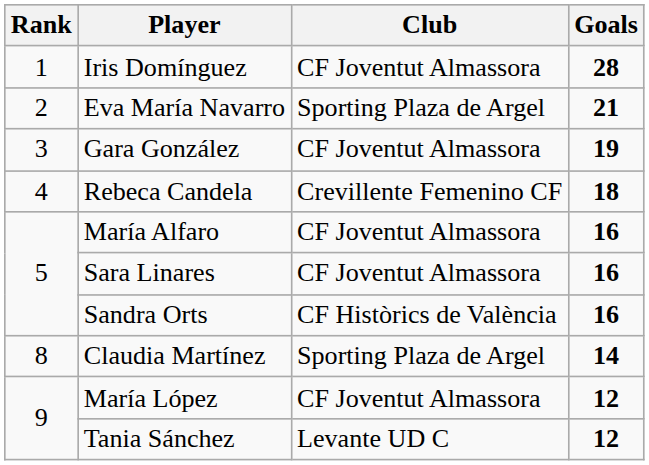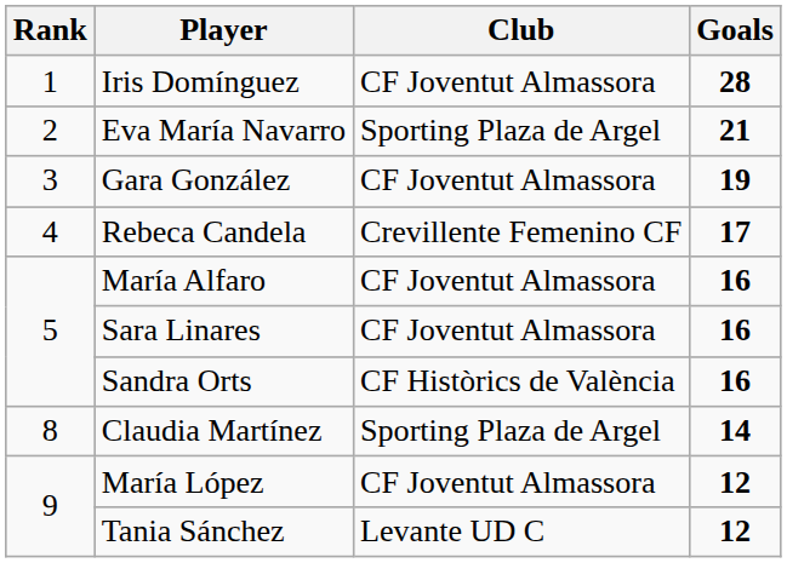 <table class="wikitable" style="text-align:center">
 <tr>
 <th>Rank</th>
 <th>Player</th>
 <th>Club</th>
 <th>Goals</th>
 </tr>
 <tr>
 <td>1</td>
 <td align="left">Iris Domínguez</td>
 <td align="left">CF Joventut Almassora</td>
 <td><strong>28</strong></td>
 </tr>
 <tr>
 <td>2</td>
 <td align="left">Eva María Navarro</td>
 <td align="left">Sporting Plaza de Argel</td>
 <td><strong>21</strong></td>
 </tr>
 <tr>
 <td>3</td>
 <td align="left">Gara González</td>
 <td align="left">CF Joventut Almassora</td>
 <td><strong>19</strong></td>
 </tr>
 <tr>
 <td>4</td>
 <td align="left">Rebeca Candela</td>
 <td align="left">Crevillente Femenino CF</td>
-<td><strong>18</strong></td>
+<td><strong>17</strong></td>
 </tr>
 <tr>
 <td rowspan="3">5</td>
 <td align="left">María Alfaro</td>
 <td align="left">CF Joventut Almassora</td>
 <td><strong>16</strong></td>
 </tr>
 <tr>
 <td align="left">Sara Linares</td>
 <td align="left">CF Joventut Almassora</td>
 <td><strong>16</strong></td>
 </tr>
 <tr>
 <td align="left">Sandra Orts</td>
 <td align="left">CF Històrics de València</td>
 <td><strong>16</strong></td>
 </tr>
 <tr>
 <td>8</td>
 <td align="left">Claudia Martínez</td>
 <td align="left">Sporting Plaza de Argel</td>
 <td><strong>14</strong></td>
 </tr>
 <tr>
 <td rowspan="2">9</td>
 <td align="left">María López</td>
 <td align="left">CF Joventut Almassora</td>
 <td><strong>12</strong></td>
 </tr>
 <tr>
 <td align="left">Tania Sánchez</td>
 <td align="left">Levante UD C</td>
 <td><strong>12</strong></td>
 </tr>
 </table>
